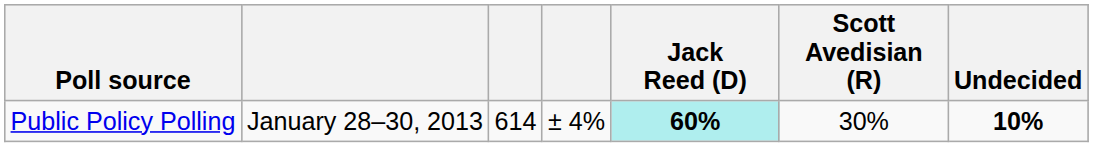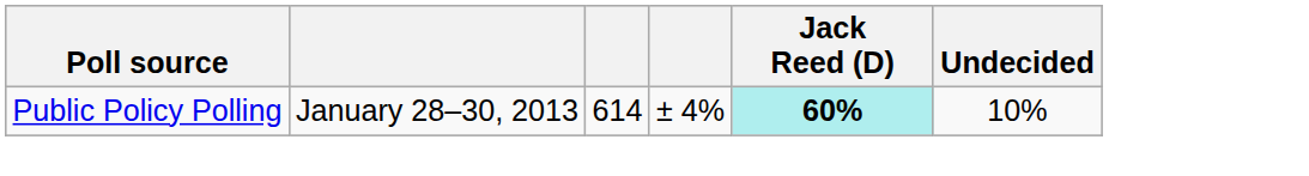 <table class="wikitable" style="text-align:center">
 <tr valign= bottom>
 <th>Poll source</th>
 <th></th>
 <th></th>
 <th></th>
 <th style="width:100px;">Jack<br>Reed (D)</th>
-<th style="width:100px;">Scott<br>Avedisian (R)</th>
 <th>Undecided</th>
 </tr>
 <tr>
 <td align=left><a href='#'>Public Policy Polling</a></td>
 <td>January 28–30, 2013</td>
 <td>614</td>
 <td>± 4%</td>
 <td style="background: paleturquoise;"><strong>60%</strong></td>
-<td>30%</td>
-<td><strong>10%</strong></td>
+<td>10%</td>
 </tr>
 </table>
